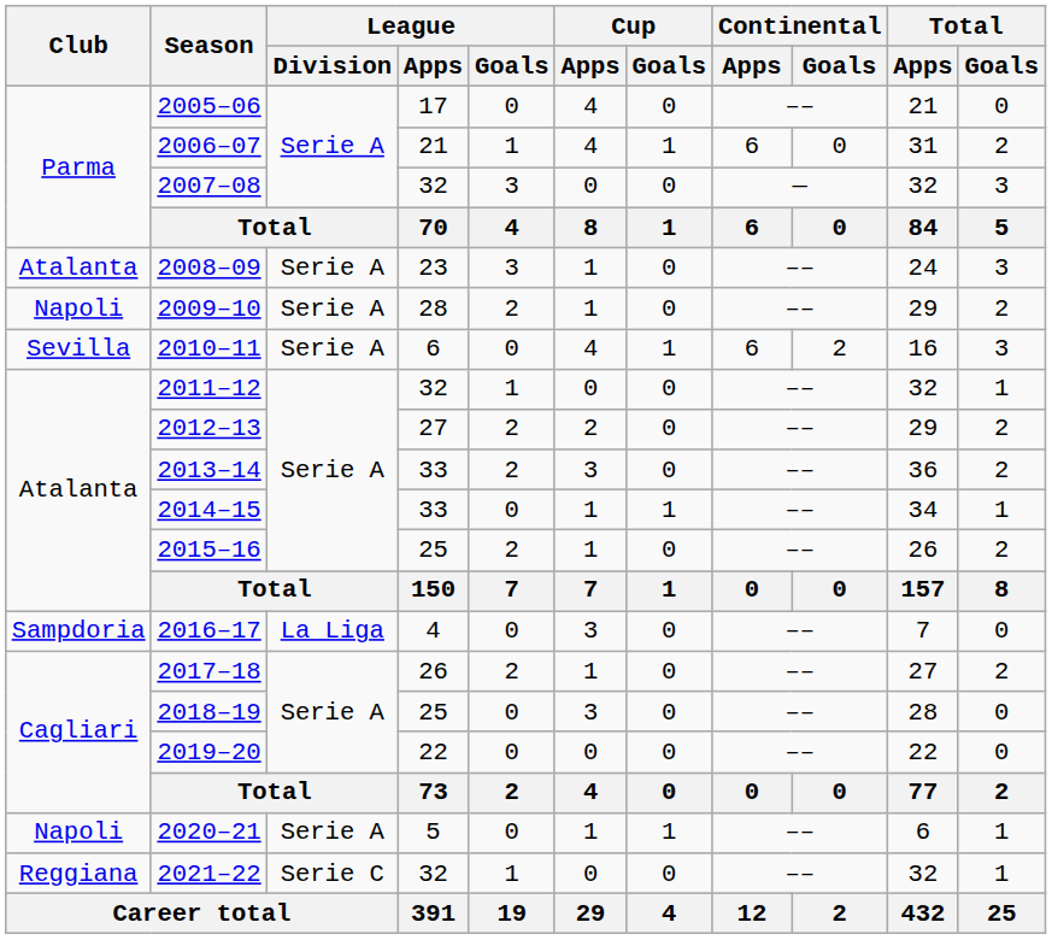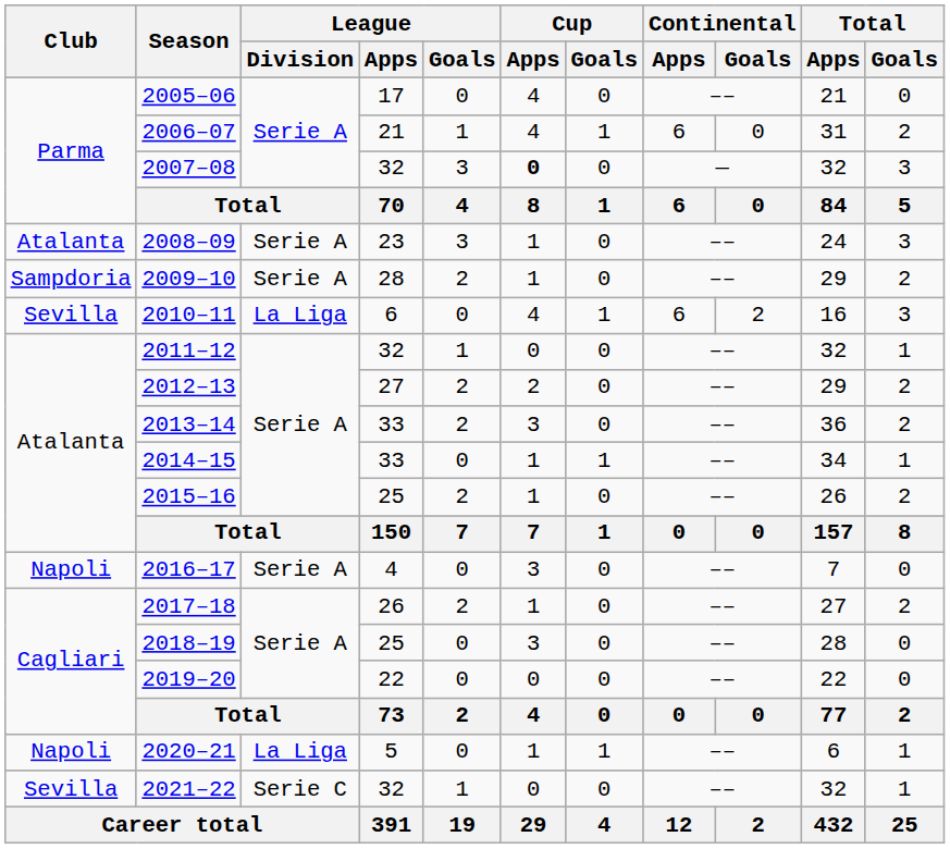 <table class="wikitable" style="text-align:center">
 <tr>
 <th rowspan="2">Club</th>
 <th rowspan="2">Season</th>
 <th colspan="3">League</th>
 <th colspan="2">Cup</th>
 <th colspan="2">Continental</th>
 <th colspan="2">Total</th>
 </tr>
 <tr>
 <th>Division</th>
 <th>Apps</th>
 <th>Goals</th>
 <th>Apps</th>
 <th>Goals</th>
 <th>Apps</th>
 <th>Goals</th>
 <th>Apps</th>
 <th>Goals</th>
 </tr>
 <tr>
 <td rowspan="4"><a href='#'>Parma</a></td>
 <td><a href='#'>2005–06</a></td>
 <td rowspan="3"><a href='#'>Serie A</a></td>
 <td>17</td>
 <td>0</td>
 <td>4</td>
 <td>0</td>
 <td colspan="2">––</td>
 <td>21</td>
 <td>0</td>
 </tr>
 <tr>
 <td><a href='#'>2006–07</a></td>
 <td>21</td>
 <td>1</td>
 <td>4</td>
 <td>1</td>
 <td>6</td>
 <td>0</td>
 <td>31</td>
 <td>2</td>
 </tr>
 <tr>
 <td><a href='#'>2007–08</a></td>
 <td>32</td>
 <td>3</td>
-<td>0</td>
+<td><strong>0</strong></td>
 <td>0</td>
 <td colspan="2">—</td>
 <td>32</td>
 <td>3</td>
 </tr>
 <tr>
 <th colspan="2">Total</th>
 <th>70</th>
 <th>4</th>
 <th>8</th>
 <th>1</th>
 <th>6</th>
 <th>0</th>
 <th>84</th>
 <th>5</th>
 </tr>
 <tr>
 <td><a href='#'>Atalanta</a></td>
 <td><a href='#'>2008–09</a></td>
 <td>Serie A</td>
 <td>23</td>
 <td>3</td>
 <td>1</td>
 <td>0</td>
 <td colspan="2">––</td>
 <td>24</td>
 <td>3</td>
 </tr>
 <tr>
-<td><a href='#'>Napoli</a></td>
+<td><a href='#'>Sampdoria</a></td>
 <td><a href='#'>2009–10</a></td>
 <td>Serie A</td>
 <td>28</td>
 <td>2</td>
 <td>1</td>
 <td>0</td>
 <td colspan="2">––</td>
 <td>29</td>
 <td>2</td>
 </tr>
 <tr>
 <td><a href='#'>Sevilla</a></td>
 <td><a href='#'>2010–11</a></td>
-<td>Serie A</td>
+<td><a href='#'>La Liga</a></td>
 <td>6</td>
 <td>0</td>
 <td>4</td>
 <td>1</td>
 <td>6</td>
 <td>2</td>
 <td>16</td>
 <td>3</td>
 </tr>
 <tr>
 <td rowspan="6">Atalanta</td>
 <td><a href='#'>2011–12</a></td>
 <td rowspan="5">Serie A</td>
 <td>32</td>
 <td>1</td>
 <td>0</td>
 <td>0</td>
 <td colspan="2">––</td>
 <td>32</td>
 <td>1</td>
 </tr>
 <tr>
 <td><a href='#'>2012–13</a></td>
 <td>27</td>
 <td>2</td>
 <td>2</td>
 <td>0</td>
 <td colspan="2">––</td>
 <td>29</td>
 <td>2</td>
 </tr>
 <tr>
 <td><a href='#'>2013–14</a></td>
 <td>33</td>
 <td>2</td>
 <td>3</td>
 <td>0</td>
 <td colspan="2">––</td>
 <td>36</td>
 <td>2</td>
 </tr>
 <tr>
 <td><a href='#'>2014–15</a></td>
 <td>33</td>
 <td>0</td>
 <td>1</td>
 <td>1</td>
 <td colspan="2">––</td>
 <td>34</td>
 <td>1</td>
 </tr>
 <tr>
 <td><a href='#'>2015–16</a></td>
 <td>25</td>
 <td>2</td>
 <td>1</td>
 <td>0</td>
 <td colspan="2">––</td>
 <td>26</td>
 <td>2</td>
 </tr>
 <tr>
 <th colspan="2">Total</th>
 <th>150</th>
 <th>7</th>
 <th>7</th>
 <th>1</th>
 <th>0</th>
 <th>0</th>
 <th>157</th>
 <th>8</th>
 </tr>
 <tr>
-<td><a href='#'>Sampdoria</a></td>
+<td><a href='#'>Napoli</a></td>
 <td><a href='#'>2016–17</a></td>
-<td><a href='#'>La Liga</a></td>
+<td>Serie A</td>
 <td>4</td>
 <td>0</td>
 <td>3</td>
 <td>0</td>
 <td colspan="2">––</td>
 <td>7</td>
 <td>0</td>
 </tr>
 <tr>
 <td rowspan="4"><a href='#'>Cagliari</a></td>
 <td><a href='#'>2017–18</a></td>
 <td rowspan="3">Serie A</td>
 <td>26</td>
 <td>2</td>
 <td>1</td>
 <td>0</td>
 <td colspan="2">––</td>
 <td>27</td>
 <td>2</td>
 </tr>
 <tr>
 <td><a href='#'>2018–19</a></td>
 <td>25</td>
 <td>0</td>
 <td>3</td>
 <td>0</td>
 <td colspan="2">––</td>
 <td>28</td>
 <td>0</td>
 </tr>
 <tr>
 <td><a href='#'>2019–20</a></td>
 <td>22</td>
 <td>0</td>
 <td>0</td>
 <td>0</td>
 <td colspan="2">––</td>
 <td>22</td>
 <td>0</td>
 </tr>
 <tr>
 <th colspan="2">Total</th>
 <th>73</th>
 <th>2</th>
 <th>4</th>
 <th>0</th>
 <th>0</th>
 <th>0</th>
 <th>77</th>
 <th>2</th>
 </tr>
 <tr>
 <td><a href='#'>Napoli</a></td>
 <td><a href='#'>2020–21</a></td>
-<td>Serie A</td>
+<td><a href='#'>La Liga</a></td>
 <td>5</td>
 <td>0</td>
 <td>1</td>
 <td>1</td>
 <td colspan="2">––</td>
 <td>6</td>
 <td>1</td>
 </tr>
 <tr>
-<td><a href='#'>Reggiana</a></td>
+<td><a href='#'>Sevilla</a></td>
 <td><a href='#'>2021–22</a></td>
 <td>Serie C</td>
 <td>32</td>
 <td>1</td>
 <td>0</td>
 <td>0</td>
 <td colspan="2">––</td>
 <td>32</td>
 <td>1</td>
 </tr>
 <tr>
 <th colspan="3">Career total</th>
 <th>391</th>
 <th>19</th>
 <th>29</th>
 <th>4</th>
 <th>12</th>
 <th>2</th>
 <th>432</th>
 <th>25</th>
 </tr>
 </table>
